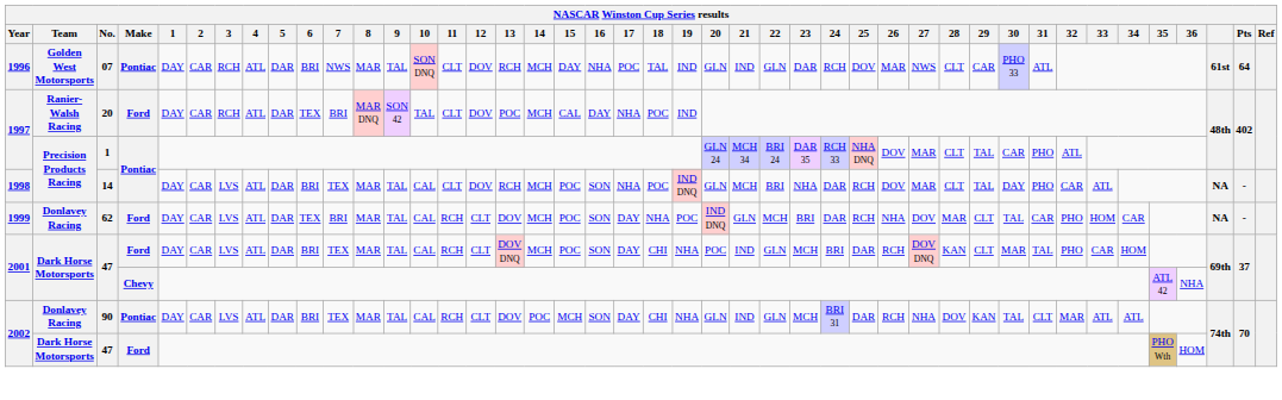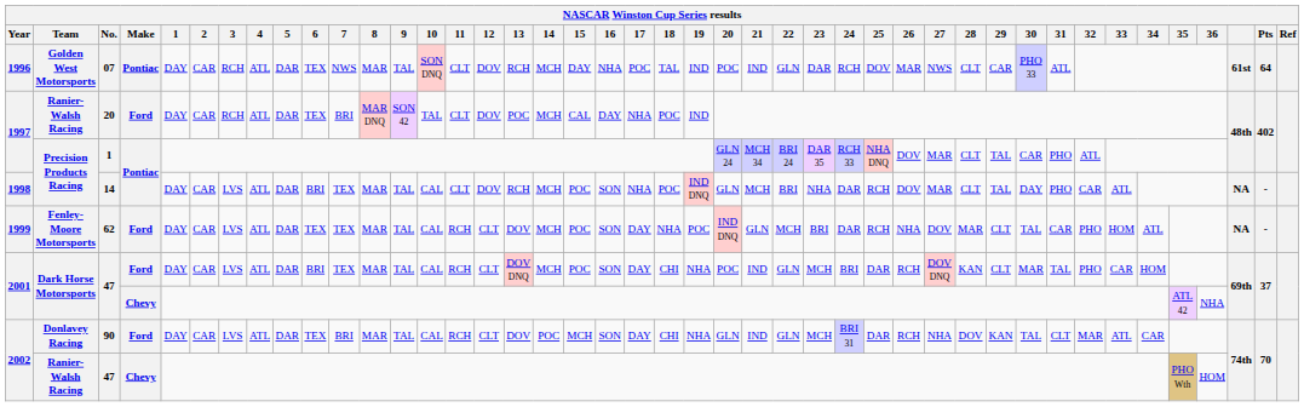 <table class="wikitable" style="text-align:center; font-size:75%">
 <tr>
 <th colspan=45><a href='#'>NASCAR</a> <a href='#'>Winston Cup Series</a> results</th>
 </tr>
 <tr>
 <th>Year</th>
 <th>Team</th>
 <th>No.</th>
 <th>Make</th>
 <th>1</th>
 <th>2</th>
 <th>3</th>
 <th>4</th>
 <th>5</th>
 <th>6</th>
 <th>7</th>
 <th>8</th>
 <th>9</th>
 <th>10</th>
 <th>11</th>
 <th>12</th>
 <th>13</th>
 <th>14</th>
 <th>15</th>
 <th>16</th>
 <th>17</th>
 <th>18</th>
 <th>19</th>
 <th>20</th>
 <th>21</th>
 <th>22</th>
 <th>23</th>
 <th>24</th>
 <th>25</th>
 <th>26</th>
 <th>27</th>
 <th>28</th>
 <th>29</th>
 <th>30</th>
 <th>31</th>
 <th>32</th>
 <th>33</th>
 <th>34</th>
 <th>35</th>
 <th>36</th>
 <th></th>
 <th>Pts</th>
 <th>Ref</th>
 </tr>
 <tr>
 <th><a href='#'>1996</a></th>
 <th><a href='#'>Golden West Motorsports</a></th>
 <th>07</th>
 <th><a href='#'>Pontiac</a></th>
 <td><a href='#'>DAY</a></td>
 <td><a href='#'>CAR</a></td>
 <td><a href='#'>RCH</a></td>
 <td><a href='#'>ATL</a></td>
 <td><a href='#'>DAR</a></td>
-<td><a href='#'>BRI</a></td>
+<td><a href='#'>TEX</a></td>
 <td><a href='#'>NWS</a></td>
 <td><a href='#'>MAR</a></td>
 <td><a href='#'>TAL</a></td>
 <td style="background:#FFCFCF;"><a href='#'>SON</a><br><small>DNQ</small></td>
 <td><a href='#'>CLT</a></td>
 <td><a href='#'>DOV</a></td>
 <td><a href='#'>RCH</a></td>
 <td><a href='#'>MCH</a></td>
 <td><a href='#'>DAY</a></td>
 <td><a href='#'>NHA</a></td>
 <td><a href='#'>POC</a></td>
 <td><a href='#'>TAL</a></td>
 <td><a href='#'>IND</a></td>
-<td><a href='#'>GLN</a></td>
+<td><a href='#'>POC</a></td>
 <td><a href='#'>IND</a></td>
 <td><a href='#'>GLN</a></td>
 <td><a href='#'>DAR</a></td>
 <td><a href='#'>RCH</a></td>
 <td><a href='#'>DOV</a></td>
 <td><a href='#'>MAR</a></td>
 <td><a href='#'>NWS</a></td>
 <td><a href='#'>CLT</a></td>
 <td><a href='#'>CAR</a></td>
 <td style="background:#CFCFFF;"><a href='#'>PHO</a><br><small>33</small></td>
 <td><a href='#'>ATL</a></td>
 <td colspan=5></td>
 <th>61st</th>
 <th>64</th>
 <th></th>
 </tr>
 <tr>
 <th rowspan=2><a href='#'>1997</a></th>
 <th><a href='#'>Ranier-Walsh Racing</a></th>
 <th>20</th>
 <th><a href='#'>Ford</a></th>
 <td><a href='#'>DAY</a></td>
 <td><a href='#'>CAR</a></td>
 <td><a href='#'>RCH</a></td>
 <td><a href='#'>ATL</a></td>
 <td><a href='#'>DAR</a></td>
 <td><a href='#'>TEX</a></td>
 <td><a href='#'>BRI</a></td>
 <td style="background:#FFCFCF;"><a href='#'>MAR</a><br><small>DNQ</small></td>
 <td style="background:#EFCFFF;"><a href='#'>SON</a><br><small>42</small></td>
 <td><a href='#'>TAL</a></td>
 <td><a href='#'>CLT</a></td>
 <td><a href='#'>DOV</a></td>
 <td><a href='#'>POC</a></td>
 <td><a href='#'>MCH</a></td>
 <td><a href='#'>CAL</a></td>
 <td><a href='#'>DAY</a></td>
 <td><a href='#'>NHA</a></td>
 <td><a href='#'>POC</a></td>
 <td><a href='#'>IND</a></td>
 <td colspan=17></td>
 <th rowspan=2>48th</th>
 <th rowspan=2>402</th>
 <th rowspan=2></th>
 </tr>
 <tr>
 <th rowspan=2><a href='#'>Precision Products Racing</a></th>
 <th>1</th>
 <th rowspan=2><a href='#'>Pontiac</a></th>
 <td colspan=19></td>
 <td style="background:#CFCFFF;"><a href='#'>GLN</a><br><small>24</small></td>
 <td style="background:#CFCFFF;"><a href='#'>MCH</a><br><small>34</small></td>
 <td style="background:#CFCFFF;"><a href='#'>BRI</a><br><small>24</small></td>
 <td style="background:#EFCFFF;"><a href='#'>DAR</a><br><small>35</small></td>
 <td style="background:#CFCFFF;"><a href='#'>RCH</a><br><small>33</small></td>
 <td style="background:#FFCFCF;"><a href='#'>NHA</a><br><small>DNQ</small></td>
 <td><a href='#'>DOV</a></td>
 <td><a href='#'>MAR</a></td>
 <td><a href='#'>CLT</a></td>
 <td><a href='#'>TAL</a></td>
 <td><a href='#'>CAR</a></td>
 <td><a href='#'>PHO</a></td>
 <td><a href='#'>ATL</a></td>
 <td colspan=4></td>
 </tr>
 <tr>
 <th><a href='#'>1998</a></th>
 <th>14</th>
 <td><a href='#'>DAY</a></td>
 <td><a href='#'>CAR</a></td>
 <td><a href='#'>LVS</a></td>
 <td><a href='#'>ATL</a></td>
 <td><a href='#'>DAR</a></td>
 <td><a href='#'>BRI</a></td>
 <td><a href='#'>TEX</a></td>
 <td><a href='#'>MAR</a></td>
 <td><a href='#'>TAL</a></td>
 <td><a href='#'>CAL</a></td>
 <td><a href='#'>CLT</a></td>
 <td><a href='#'>DOV</a></td>
 <td><a href='#'>RCH</a></td>
 <td><a href='#'>MCH</a></td>
 <td><a href='#'>POC</a></td>
 <td><a href='#'>SON</a></td>
 <td><a href='#'>NHA</a></td>
 <td><a href='#'>POC</a></td>
 <td style="background:#FFCFCF;"><a href='#'>IND</a><br><small>DNQ</small></td>
 <td><a href='#'>GLN</a></td>
 <td><a href='#'>MCH</a></td>
 <td><a href='#'>BRI</a></td>
 <td><a href='#'>NHA</a></td>
 <td><a href='#'>DAR</a></td>
 <td><a href='#'>RCH</a></td>
 <td><a href='#'>DOV</a></td>
 <td><a href='#'>MAR</a></td>
 <td><a href='#'>CLT</a></td>
 <td><a href='#'>TAL</a></td>
 <td><a href='#'>DAY</a></td>
 <td><a href='#'>PHO</a></td>
 <td><a href='#'>CAR</a></td>
 <td><a href='#'>ATL</a></td>
 <td colspan=3></td>
 <th>NA</th>
 <th>-</th>
 <th></th>
 </tr>
 <tr>
 <th><a href='#'>1999</a></th>
-<th><a href='#'>Donlavey Racing</a></th>
+<th><a href='#'>Fenley-Moore Motorsports</a></th>
 <th>62</th>
 <th><a href='#'>Ford</a></th>
 <td><a href='#'>DAY</a></td>
 <td><a href='#'>CAR</a></td>
 <td><a href='#'>LVS</a></td>
 <td><a href='#'>ATL</a></td>
 <td><a href='#'>DAR</a></td>
 <td><a href='#'>TEX</a></td>
-<td><a href='#'>BRI</a></td>
+<td><a href='#'>TEX</a></td>
 <td><a href='#'>MAR</a></td>
 <td><a href='#'>TAL</a></td>
 <td><a href='#'>CAL</a></td>
 <td><a href='#'>RCH</a></td>
 <td><a href='#'>CLT</a></td>
 <td><a href='#'>DOV</a></td>
 <td><a href='#'>MCH</a></td>
 <td><a href='#'>POC</a></td>
 <td><a href='#'>SON</a></td>
 <td><a href='#'>DAY</a></td>
 <td><a href='#'>NHA</a></td>
 <td><a href='#'>POC</a></td>
 <td style="background:#FFCFCF;"><a href='#'>IND</a><br><small>DNQ</small></td>
 <td><a href='#'>GLN</a></td>
 <td><a href='#'>MCH</a></td>
 <td><a href='#'>BRI</a></td>
 <td><a href='#'>DAR</a></td>
 <td><a href='#'>RCH</a></td>
 <td><a href='#'>NHA</a></td>
 <td><a href='#'>DOV</a></td>
 <td><a href='#'>MAR</a></td>
 <td><a href='#'>CLT</a></td>
 <td><a href='#'>TAL</a></td>
 <td><a href='#'>CAR</a></td>
 <td><a href='#'>PHO</a></td>
 <td><a href='#'>HOM</a></td>
-<td><a href='#'>CAR</a></td>
+<td><a href='#'>ATL</a></td>
 <td colspan=2></td>
 <th>NA</th>
 <th>-</th>
 <th></th>
 </tr>
 <tr>
 <th rowspan=2><a href='#'>2001</a></th>
 <th rowspan=2><a href='#'>Dark Horse Motorsports</a></th>
 <th rowspan=2>47</th>
 <th><a href='#'>Ford</a></th>
 <td><a href='#'>DAY</a></td>
 <td><a href='#'>CAR</a></td>
 <td><a href='#'>LVS</a></td>
 <td><a href='#'>ATL</a></td>
 <td><a href='#'>DAR</a></td>
 <td><a href='#'>BRI</a></td>
 <td><a href='#'>TEX</a></td>
 <td><a href='#'>MAR</a></td>
 <td><a href='#'>TAL</a></td>
 <td><a href='#'>CAL</a></td>
 <td><a href='#'>RCH</a></td>
 <td><a href='#'>CLT</a></td>
 <td style="background:#FFCFCF;"><a href='#'>DOV</a><br><small>DNQ</small></td>
 <td><a href='#'>MCH</a></td>
 <td><a href='#'>POC</a></td>
 <td><a href='#'>SON</a></td>
 <td><a href='#'>DAY</a></td>
 <td><a href='#'>CHI</a></td>
 <td><a href='#'>NHA</a></td>
 <td><a href='#'>POC</a></td>
 <td><a href='#'>IND</a></td>
 <td><a href='#'>GLN</a></td>
 <td><a href='#'>MCH</a></td>
 <td><a href='#'>BRI</a></td>
 <td><a href='#'>DAR</a></td>
 <td><a href='#'>RCH</a></td>
 <td style="background:#FFCFCF;"><a href='#'>DOV</a><br><small>DNQ</small></td>
 <td><a href='#'>KAN</a></td>
 <td><a href='#'>CLT</a></td>
 <td><a href='#'>MAR</a></td>
 <td><a href='#'>TAL</a></td>
 <td><a href='#'>PHO</a></td>
 <td><a href='#'>CAR</a></td>
 <td><a href='#'>HOM</a></td>
 <td colspan=2></td>
 <th rowspan=2>69th</th>
 <th rowspan=2>37</th>
 <th rowspan=2></th>
 </tr>
 <tr>
 <th><a href='#'>Chevy</a></th>
 <td colspan=34></td>
 <td style="background:#EFCFFF;"><a href='#'>ATL</a><br><small>42</small></td>
 <td><a href='#'>NHA</a></td>
 </tr>
 <tr>
 <th rowspan=2><a href='#'>2002</a></th>
 <th><a href='#'>Donlavey Racing</a></th>
 <th>90</th>
-<th><a href='#'>Pontiac</a></th>
+<th><a href='#'>Ford</a></th>
 <td><a href='#'>DAY</a></td>
 <td><a href='#'>CAR</a></td>
 <td><a href='#'>LVS</a></td>
 <td><a href='#'>ATL</a></td>
 <td><a href='#'>DAR</a></td>
+<td><a href='#'>TEX</a></td>
 <td><a href='#'>BRI</a></td>
-<td><a href='#'>TEX</a></td>
 <td><a href='#'>MAR</a></td>
 <td><a href='#'>TAL</a></td>
 <td><a href='#'>CAL</a></td>
 <td><a href='#'>RCH</a></td>
 <td><a href='#'>CLT</a></td>
 <td><a href='#'>DOV</a></td>
 <td><a href='#'>POC</a></td>
 <td><a href='#'>MCH</a></td>
 <td><a href='#'>SON</a></td>
 <td><a href='#'>DAY</a></td>
 <td><a href='#'>CHI</a></td>
 <td><a href='#'>NHA</a></td>
 <td><a href='#'>GLN</a></td>
 <td><a href='#'>IND</a></td>
 <td><a href='#'>GLN</a></td>
 <td><a href='#'>MCH</a></td>
 <td style="background:#CFCFFF;"><a href='#'>BRI</a><br><small>31</small></td>
 <td><a href='#'>DAR</a></td>
 <td><a href='#'>RCH</a></td>
 <td><a href='#'>NHA</a></td>
 <td><a href='#'>DOV</a></td>
 <td><a href='#'>KAN</a></td>
 <td><a href='#'>TAL</a></td>
 <td><a href='#'>CLT</a></td>
 <td><a href='#'>MAR</a></td>
 <td><a href='#'>ATL</a></td>
-<td><a href='#'>ATL</a></td>
+<td><a href='#'>CAR</a></td>
 <td colspan=2></td>
 <th rowspan=2>74th</th>
 <th rowspan=2>70</th>
 <th rowspan=2></th>
 </tr>
 <tr>
-<th><a href='#'>Dark Horse Motorsports</a></th>
+<th><a href='#'>Ranier-Walsh Racing</a></th>
 <th>47</th>
-<th><a href='#'>Ford</a></th>
+<th><a href='#'>Chevy</a></th>
 <td colspan=34></td>
 <td style="background:#DFC484;"><a href='#'>PHO</a><br><small>Wth</small></td>
 <td><a href='#'>HOM</a></td>
 </tr>
 </table>
